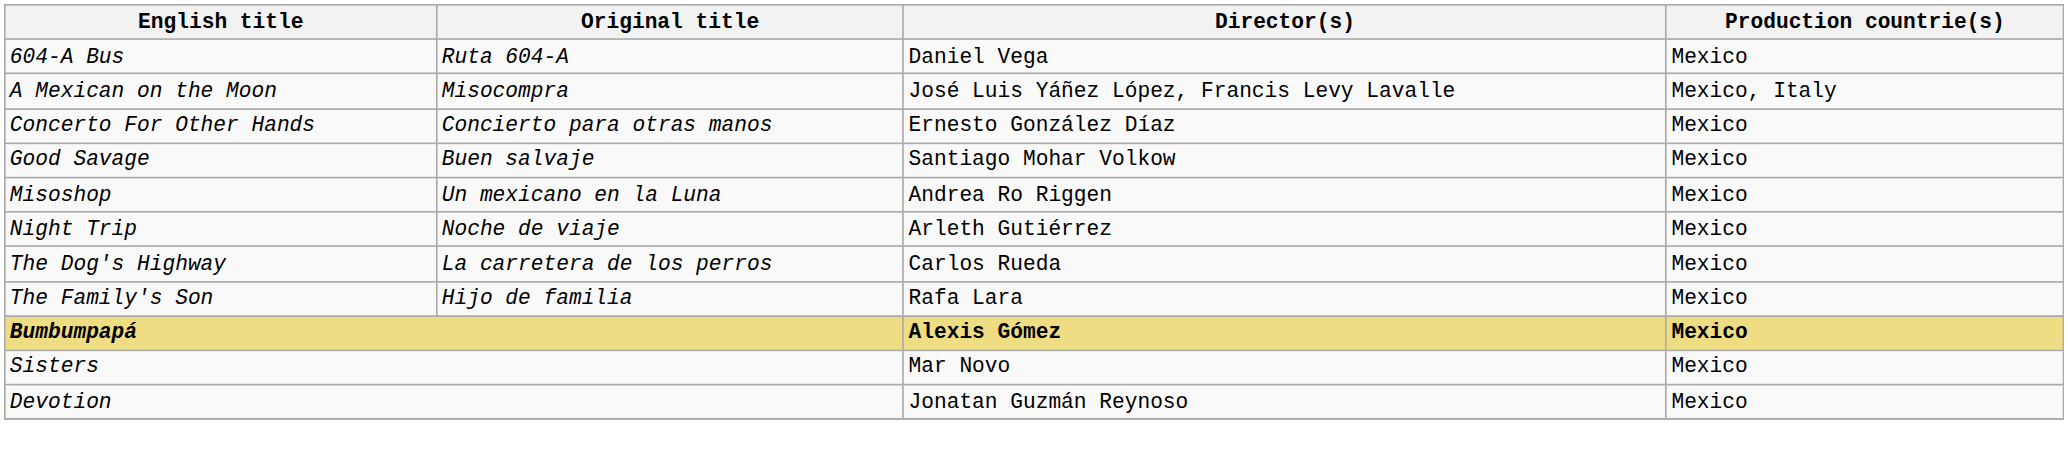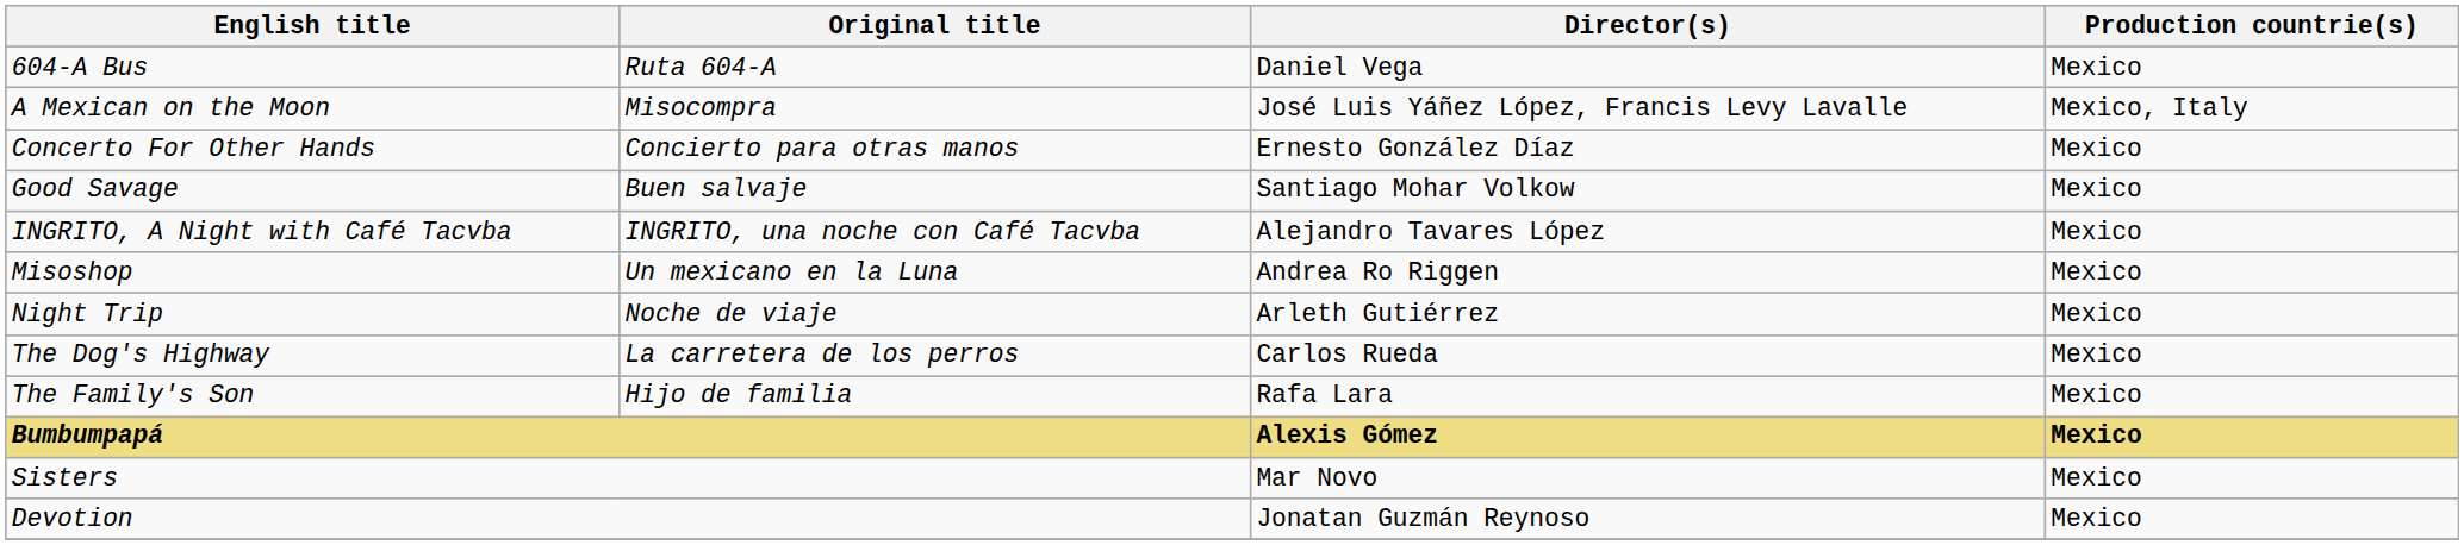 <table class="sortable wikitable" style="width:100%; margin-bottom:4px" cellpadding="5">
 <tr>
 <th scope="col">English title</th>
 <th scope="col">Original title</th>
 <th scope="col">Director(s)</th>
 <th scope="col">Production countrie(s)</th>
 </tr>
 <tr>
 <td><em>604-A Bus</em></td>
 <td><em>Ruta 604-A</em></td>
 <td>Daniel Vega</td>
 <td>Mexico</td>
 </tr>
 <tr>
 <td><em>A Mexican on the Moon</em></td>
 <td><em>Misocompra</em></td>
 <td>José Luis Yáñez López, Francis Levy Lavalle</td>
 <td>Mexico, Italy</td>
 </tr>
 <tr>
 <td><em>Concerto For Other Hands</em></td>
 <td><em>Concierto para otras manos</em></td>
 <td>Ernesto González Díaz</td>
 <td>Mexico</td>
 </tr>
 <tr>
 <td><em>Good Savage</em></td>
 <td><em>Buen salvaje</em></td>
 <td>Santiago Mohar Volkow</td>
+<td>Mexico</td>
+</tr>
+<tr>
+<td><em>INGRITO, A Night with Café Tacvba</em></td>
+<td><em>INGRITO, una noche con Café Tacvba</em></td>
+<td>Alejandro Tavares López</td>
 <td>Mexico</td>
 </tr>
 <tr>
 <td><em>Misoshop</em></td>
 <td><em>Un mexicano en la Luna</em></td>
 <td>Andrea Ro Riggen</td>
 <td>Mexico</td>
 </tr>
 <tr>
 <td><em>Night Trip</em></td>
 <td><em>Noche de viaje</em></td>
 <td>Arleth Gutiérrez</td>
 <td>Mexico</td>
 </tr>
 <tr>
 <td><em>The Dog's Highway</em></td>
 <td><em>La carretera de los perros</em></td>
 <td>Carlos Rueda</td>
 <td>Mexico</td>
 </tr>
 <tr>
 <td><em>The Family's Son</em></td>
 <td><em>Hijo de familia</em></td>
 <td>Rafa Lara</td>
 <td>Mexico</td>
 </tr>
 <tr style="background:#EEDD82">
 <td colspan="2"><strong><em>Bumbumpapá</em></strong></td>
 <td><strong>Alexis Gómez</strong></td>
 <td><strong>Mexico</strong></td>
 </tr>
 <tr>
 <td colspan="2"><em>Sisters</em></td>
 <td>Mar Novo</td>
 <td>Mexico</td>
 </tr>
 <tr>
 <td colspan="2"><em>Devotion</em></td>
 <td>Jonatan Guzmán Reynoso</td>
 <td>Mexico</td>
 </tr>
 <tr>
 </tr>
 </table>
